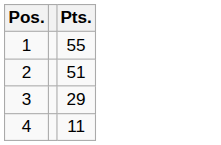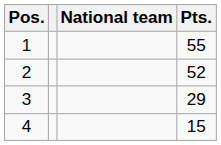 <table class=wikitable>
 <tr>
 <th>Pos.</th>
 <th></th>
+<th>National team</th>
 <th>Pts.</th>
 </tr>
 <tr align=center >
 <td>1</td>
 <td></td>
+<td align=left></td>
 <td>55</td>
 </tr>
 <tr align=center >
 <td>2</td>
 <td></td>
-<td>51</td>
+<td align=left></td>
+<td>52</td>
 </tr>
 <tr align=center >
 <td>3</td>
 <td></td>
+<td align=left></td>
 <td>29</td>
 </tr>
 <tr align=center>
 <td>4</td>
 <td></td>
-<td>11</td>
+<td align=left></td>
+<td>15</td>
 </tr>
 </table>
